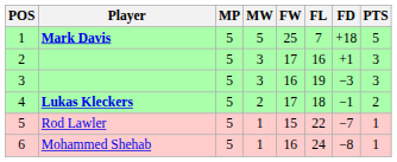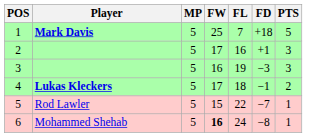 <table class="wikitable" style="text-align: center;">
 <tr>
 <th width=25>POS</th>
 <th width=200>Player</th>
 <th width=25>MP</th>
-<th width=25>MW</th>
 <th width=25>FW</th>
 <th width=25>FL</th>
 <th width=25>FD</th>
 <th width=25>PTS</th>
 </tr>
 <tr style="background:#aaffaa;">
 <td>1</td>
 <td style="text-align:left;"> <strong><a href='#'>Mark Davis</a></strong></td>
-<td>5</td>
 <td>5</td>
 <td>25</td>
 <td>7</td>
 <td>+18</td>
 <td>5</td>
 </tr>
 <tr style="background:#aaffaa;">
 <td>2</td>
 <td style="text-align:left;"></td>
 <td>5</td>
-<td>3</td>
 <td>17</td>
 <td>16</td>
 <td>+1</td>
 <td>3</td>
 </tr>
 <tr style="background:#aaffaa;">
 <td>3</td>
 <td style="text-align:left;"></td>
 <td>5</td>
-<td>3</td>
 <td>16</td>
 <td>19</td>
 <td>−3</td>
 <td>3</td>
 </tr>
 <tr style="background:#aaffaa;">
 <td>4</td>
 <td style="text-align:left;"> <strong><a href='#'>Lukas Kleckers</a></strong></td>
 <td>5</td>
-<td>2</td>
 <td>17</td>
 <td>18</td>
 <td>−1</td>
 <td>2</td>
 </tr>
 <tr style="background:#fcc;">
 <td>5</td>
 <td style="text-align:left;"> <a href='#'>Rod Lawler</a></td>
 <td>5</td>
-<td>1</td>
 <td>15</td>
 <td>22</td>
 <td>−7</td>
 <td>1</td>
 </tr>
 <tr style="background:#fcc;">
 <td>6</td>
 <td style="text-align:left;"> <a href='#'>Mohammed Shehab</a></td>
 <td>5</td>
-<td>1</td>
-<td>16</td>
+<td><strong>16</strong></td>
 <td>24</td>
 <td>−8</td>
 <td>1</td>
 </tr>
 </table>
